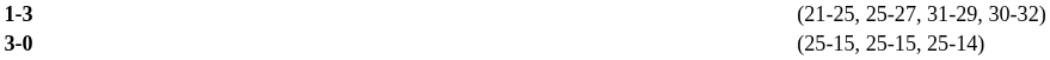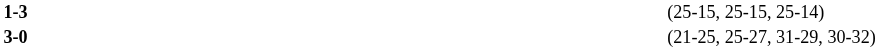 <table width=100% cellspacing=1>
 <tr>
 <th width=20%></th>
 <th width=12%></th>
 <th width=20%></th>
 <th width=33%></th>
 <td></td>
 </tr>
 <tr style=font-size:90%>
 <td align=right></td>
 <td align=center><strong>1-3</strong></td>
 <td></td>
-<td>(21-25, 25-27, 31-29, 30-32)</td>
+<td>(25-15, 25-15, 25-14)</td>
 <td></td>
 </tr>
 <tr style=font-size:90%>
 <td align=right></td>
 <td align=center><strong>3-0</strong></td>
 <td></td>
-<td>(25-15, 25-15, 25-14)</td>
+<td>(21-25, 25-27, 31-29, 30-32)</td>
 </tr>
 </table>
